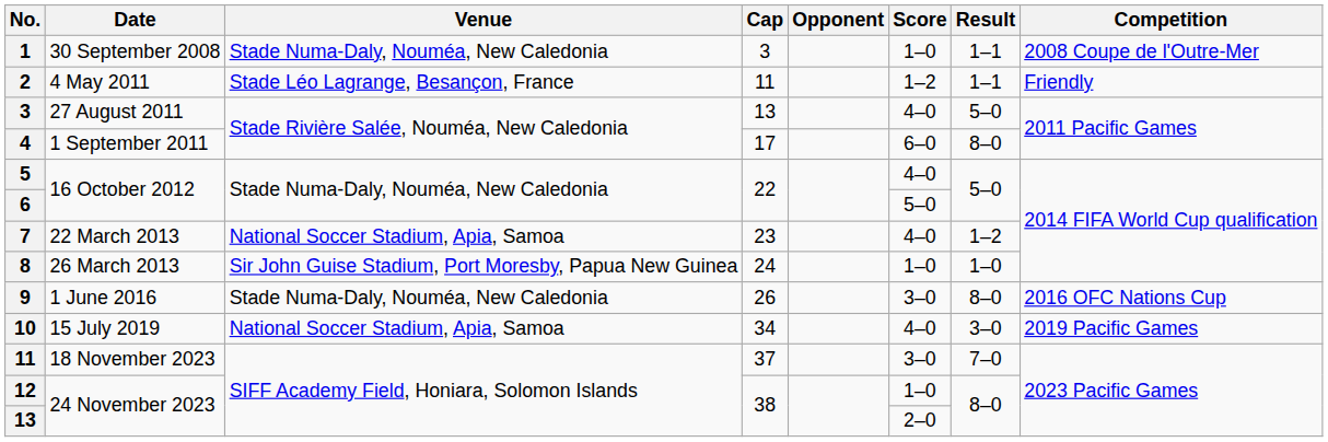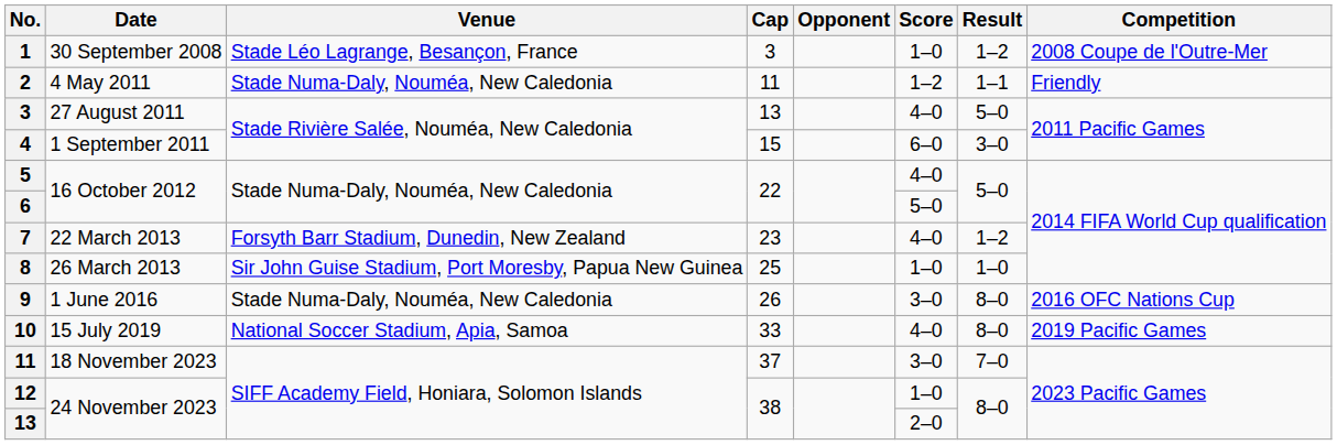 <table class="wikitable sortable plainrowheaders">
 <tr>
 <th scope=col>No.</th>
 <th scope=col data-sort-type=date>Date</th>
 <th scope=col>Venue</th>
 <th scope=col>Cap</th>
 <th scope=col>Opponent</th>
 <th scope=col>Score</th>
 <th scope=col>Result</th>
 <th scope=col>Competition</th>
 </tr>
 <tr>
 <th scope=row>1</th>
 <td>30 September 2008</td>
-<td><a href='#'>Stade Numa-Daly</a>, <a href='#'>Nouméa</a>, New Caledonia</td>
+<td><a href='#'>Stade Léo Lagrange</a>, <a href='#'>Besançon</a>, France</td>
 <td align=center>3</td>
 <td></td>
 <td align=center>1–0</td>
-<td align=center>1–1</td>
+<td align=center>1–2</td>
 <td><a href='#'>2008 Coupe de l'Outre-Mer</a></td>
 </tr>
 <tr>
 <th scope=row>2</th>
 <td>4 May 2011</td>
-<td><a href='#'>Stade Léo Lagrange</a>, <a href='#'>Besançon</a>, France</td>
+<td><a href='#'>Stade Numa-Daly</a>, <a href='#'>Nouméa</a>, New Caledonia</td>
 <td align=center>11</td>
 <td></td>
 <td align=center>1–2</td>
 <td align=center>1–1</td>
 <td><a href='#'>Friendly</a></td>
 </tr>
 <tr>
 <th scope=row>3</th>
 <td>27 August 2011</td>
 <td rowspan=2><a href='#'>Stade Rivière Salée</a>, Nouméa, New Caledonia</td>
 <td align=center>13</td>
 <td></td>
 <td align=center>4–0</td>
 <td align=center>5–0</td>
 <td rowspan=2><a href='#'>2011 Pacific Games</a></td>
 </tr>
 <tr>
 <th scope=row>4</th>
 <td>1 September 2011</td>
-<td align=center>17</td>
+<td align=center>15</td>
 <td></td>
 <td align=center>6–0</td>
-<td align=center>8–0</td>
+<td align=center>3–0</td>
 </tr>
 <tr>
 <th scope=row>5</th>
 <td rowspan=2>16 October 2012</td>
 <td rowspan=2>Stade Numa-Daly, Nouméa, New Caledonia</td>
 <td rowspan=2 align=center>22</td>
 <td rowspan=2></td>
 <td align=center>4–0</td>
 <td rowspan=2 align=center>5–0</td>
 <td rowspan=4><a href='#'>2014 FIFA World Cup qualification</a></td>
 </tr>
 <tr>
 <th scope=row>6</th>
 <td align=center>5–0</td>
 </tr>
 <tr>
 <th scope=row>7</th>
 <td>22 March 2013</td>
-<td><a href='#'>National Soccer Stadium</a>, <a href='#'>Apia</a>, Samoa</td>
+<td><a href='#'>Forsyth Barr Stadium</a>, <a href='#'>Dunedin</a>, New Zealand</td>
 <td align=center>23</td>
 <td></td>
 <td align=center>4–0</td>
 <td align=center>1–2</td>
 </tr>
 <tr>
 <th scope=row>8</th>
 <td>26 March 2013</td>
 <td><a href='#'>Sir John Guise Stadium</a>, <a href='#'>Port Moresby</a>, Papua New Guinea</td>
-<td align=center>24</td>
+<td align=center>25</td>
 <td></td>
 <td align=center>1–0</td>
 <td align=center>1–0</td>
 </tr>
 <tr>
 <th scope=row>9</th>
 <td>1 June 2016</td>
 <td>Stade Numa-Daly, Nouméa, New Caledonia</td>
 <td align=center>26</td>
 <td></td>
 <td align=center>3–0</td>
 <td align=center>8–0</td>
 <td><a href='#'>2016 OFC Nations Cup</a></td>
 </tr>
 <tr>
 <th scope=row>10</th>
 <td>15 July 2019</td>
 <td><a href='#'>National Soccer Stadium</a>, <a href='#'>Apia</a>, Samoa</td>
-<td align=center>34</td>
+<td align=center>33</td>
 <td></td>
 <td align=center>4–0</td>
-<td align=center>3–0</td>
+<td align=center>8–0</td>
 <td><a href='#'>2019 Pacific Games</a></td>
 </tr>
 <tr>
 <th scope=row>11</th>
 <td>18 November 2023</td>
 <td rowspan=3><a href='#'>SIFF Academy Field</a>, Honiara, Solomon Islands</td>
 <td align=center>37</td>
 <td></td>
 <td align=center>3–0</td>
 <td align=center>7–0</td>
 <td rowspan=3><a href='#'>2023 Pacific Games</a></td>
 </tr>
 <tr>
 <th scope=row>12</th>
 <td rowspan=2>24 November 2023</td>
 <td rowspan=2 align=center>38</td>
 <td rowspan=2></td>
 <td align=center>1–0</td>
 <td rowspan=2 align=center>8–0</td>
 </tr>
 <tr>
 <th scope=row>13</th>
 <td align=center>2–0</td>
 </tr>
 </table>
